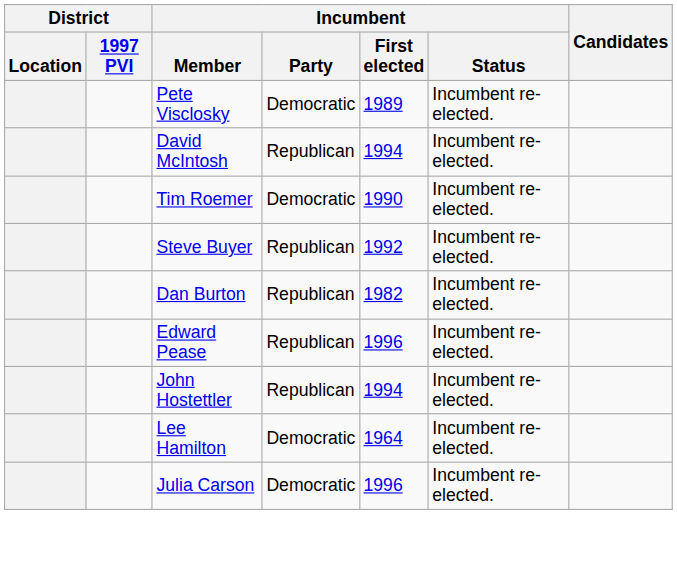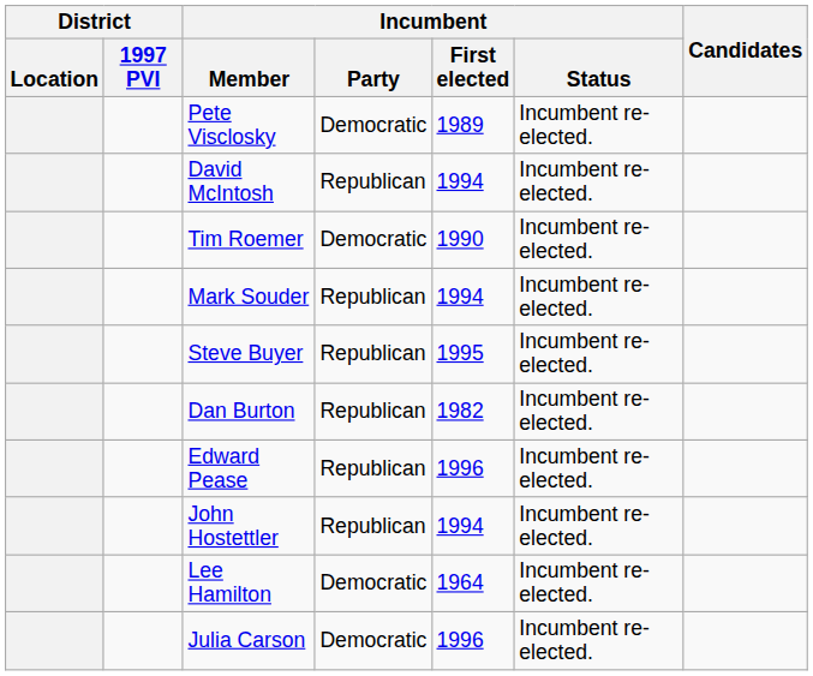 <table class="wikitable sortable">
 <tr>
 <th colspan=2>District</th>
 <th colspan=4>Incumbent</th>
 <th rowspan=2 class="unsortable">Candidates</th>
 </tr>
 <tr valign=bottom>
 <th>Location</th>
 <th><a href='#'>1997 PVI</a></th>
 <th>Member</th>
 <th>Party</th>
 <th>First<br>elected</th>
 <th>Status</th>
 </tr>
 <tr>
 <th></th>
 <td></td>
 <td><a href='#'>Pete Visclosky</a></td>
 <td>Democratic</td>
 <td><a href='#'>1989</a></td>
 <td>Incumbent re-elected.</td>
 <td nowrap></td>
 </tr>
 <tr>
 <th></th>
 <td></td>
 <td><a href='#'>David McIntosh</a></td>
 <td>Republican</td>
 <td><a href='#'>1994</a></td>
 <td>Incumbent re-elected.</td>
 <td nowrap></td>
 </tr>
 <tr>
 <th></th>
 <td></td>
 <td><a href='#'>Tim Roemer</a></td>
 <td>Democratic</td>
 <td><a href='#'>1990</a></td>
 <td>Incumbent re-elected.</td>
 <td nowrap></td>
 </tr>
 <tr>
 <th></th>
 <td></td>
+<td><a href='#'>Mark Souder</a></td>
+<td>Republican</td>
+<td><a href='#'>1994</a></td>
+<td>Incumbent re-elected.</td>
+<td nowrap></td>
+</tr>
+<tr>
+<th></th>
+<td></td>
 <td><a href='#'>Steve Buyer</a></td>
 <td>Republican</td>
-<td><a href='#'>1992</a></td>
+<td><a href='#'>1995</a></td>
 <td>Incumbent re-elected.</td>
 <td nowrap></td>
 </tr>
 <tr>
 <th></th>
 <td></td>
 <td><a href='#'>Dan Burton</a></td>
 <td>Republican</td>
 <td><a href='#'>1982</a></td>
 <td>Incumbent re-elected.</td>
 <td nowrap></td>
 </tr>
 <tr>
 <th></th>
 <td></td>
 <td><a href='#'>Edward Pease</a></td>
 <td>Republican</td>
 <td><a href='#'>1996</a></td>
 <td>Incumbent re-elected.</td>
 <td nowrap></td>
 </tr>
 <tr>
 <th></th>
 <td></td>
 <td><a href='#'>John Hostettler</a></td>
 <td>Republican</td>
 <td><a href='#'>1994</a></td>
 <td>Incumbent re-elected.</td>
 <td nowrap></td>
 </tr>
 <tr>
 <th></th>
 <td></td>
 <td><a href='#'>Lee Hamilton</a></td>
 <td>Democratic</td>
 <td><a href='#'>1964</a></td>
 <td>Incumbent re-elected.</td>
 <td nowrap></td>
 </tr>
 <tr>
 <th></th>
 <td></td>
 <td><a href='#'>Julia Carson</a></td>
 <td>Democratic</td>
 <td><a href='#'>1996</a></td>
 <td>Incumbent re-elected.</td>
 <td nowrap></td>
 </tr>
 </table>
